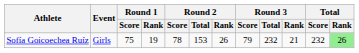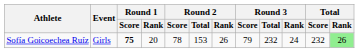 <table class="wikitable" style="font-size:90%">
 <tr>
 <th rowspan="2">Athlete</th>
 <th rowspan="2">Event</th>
 <th colspan="2">Round 1</th>
 <th colspan="3">Round 2</th>
 <th colspan="3">Round 3</th>
 <th colspan="2">Total</th>
 </tr>
 <tr style="font-size:95%">
 <th>Score</th>
 <th>Rank</th>
 <th>Score</th>
 <th>Total</th>
 <th>Rank</th>
 <th>Score</th>
 <th>Total</th>
 <th>Rank</th>
 <th>Score</th>
 <th>Rank</th>
 </tr>
 <tr align=center>
 <td align=left><a href='#'>Sofía Goicoechea Ruíz</a></td>
 <td align=left><a href='#'>Girls</a></td>
-<td>75</td>
-<td>19</td>
+<td><strong>75</strong></td>
+<td>20</td>
 <td>78</td>
 <td>153</td>
 <td>26</td>
 <td>79</td>
 <td>232</td>
-<td>21</td>
+<td>24</td>
 <td>232</td>
 <td style="background: lightgreen;">26</td>
 </tr>
 </table>
